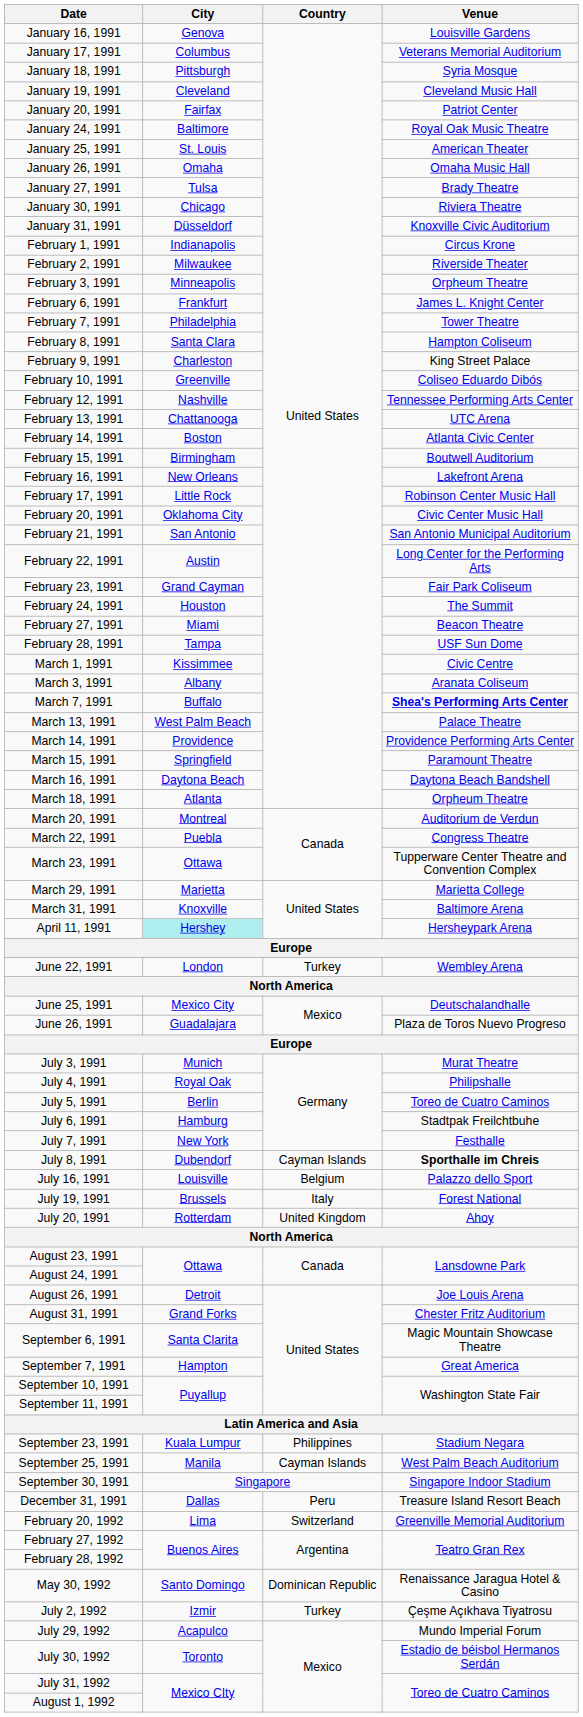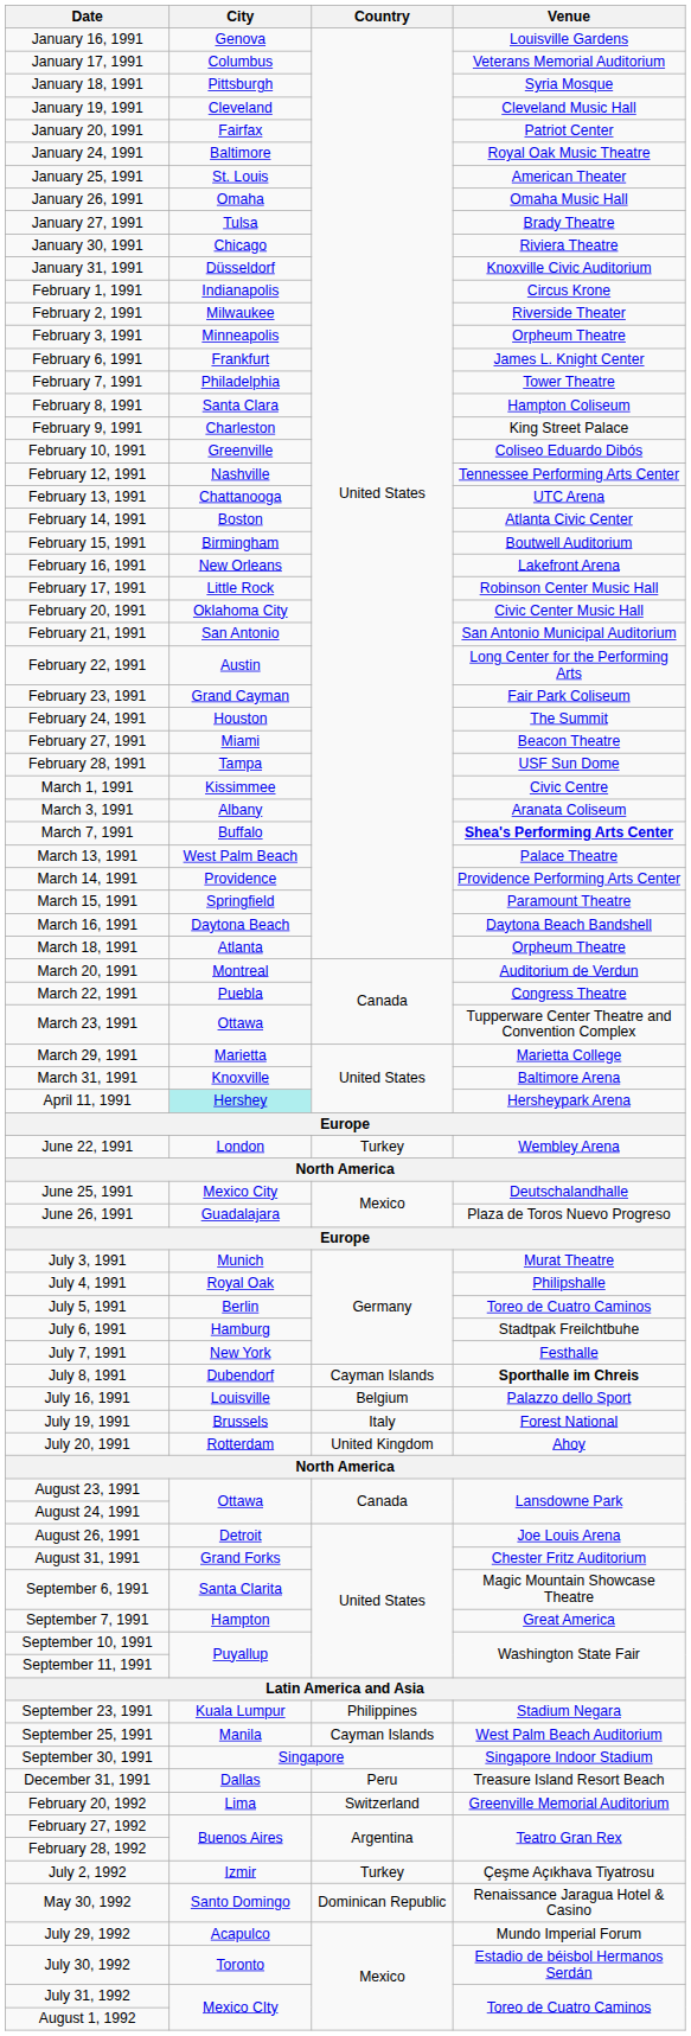 <table class="wikitable" style="text-align:center;">
 <tr>
 <th style="width:175px;">Date</th>
 <th style="width:150px;">City</th>
 <th style="width:150px;">Country</th>
 <th style="width:250px;">Venue</th>
 </tr>
 <tr>
 <td>January 16, 1991</td>
 <td><a href='#'>Genova</a></td>
 <td rowspan="40">United States</td>
 <td><a href='#'>Louisville Gardens</a></td>
 </tr>
 <tr>
 <td>January 17, 1991</td>
 <td><a href='#'>Columbus</a></td>
 <td><a href='#'>Veterans Memorial Auditorium</a></td>
 </tr>
 <tr>
 <td>January 18, 1991</td>
 <td><a href='#'>Pittsburgh</a></td>
 <td><a href='#'>Syria Mosque</a></td>
 </tr>
 <tr>
 <td>January 19, 1991</td>
 <td><a href='#'>Cleveland</a></td>
 <td><a href='#'>Cleveland Music Hall</a></td>
 </tr>
 <tr>
 <td>January 20, 1991</td>
 <td><a href='#'>Fairfax</a></td>
 <td><a href='#'>Patriot Center</a></td>
 </tr>
 <tr>
 <td>January 24, 1991</td>
 <td><a href='#'>Baltimore</a></td>
 <td><a href='#'>Royal Oak Music Theatre</a></td>
 </tr>
 <tr>
 <td>January 25, 1991</td>
 <td><a href='#'>St. Louis</a></td>
 <td><a href='#'>American Theater</a></td>
 </tr>
 <tr>
 <td>January 26, 1991</td>
 <td><a href='#'>Omaha</a></td>
 <td><a href='#'>Omaha Music Hall</a></td>
 </tr>
 <tr>
 <td>January 27, 1991</td>
 <td><a href='#'>Tulsa</a></td>
 <td><a href='#'>Brady Theatre</a></td>
 </tr>
 <tr>
 <td>January 30, 1991</td>
 <td><a href='#'>Chicago</a></td>
 <td><a href='#'>Riviera Theatre</a></td>
 </tr>
 <tr>
 <td>January 31, 1991</td>
 <td><a href='#'>Düsseldorf</a></td>
 <td><a href='#'>Knoxville Civic Auditorium</a></td>
 </tr>
 <tr>
 <td>February 1, 1991</td>
 <td><a href='#'>Indianapolis</a></td>
 <td><a href='#'>Circus Krone</a></td>
 </tr>
 <tr>
 <td>February 2, 1991</td>
 <td><a href='#'>Milwaukee</a></td>
 <td><a href='#'>Riverside Theater</a></td>
 </tr>
 <tr>
 <td>February 3, 1991</td>
 <td><a href='#'>Minneapolis</a></td>
 <td><a href='#'>Orpheum Theatre</a></td>
 </tr>
 <tr>
 <td>February 6, 1991</td>
 <td><a href='#'>Frankfurt</a></td>
 <td><a href='#'>James L. Knight Center</a></td>
 </tr>
 <tr>
 <td>February 7, 1991</td>
 <td><a href='#'>Philadelphia</a></td>
 <td><a href='#'>Tower Theatre</a></td>
 </tr>
 <tr>
 <td>February 8, 1991</td>
 <td><a href='#'>Santa Clara</a></td>
 <td><a href='#'>Hampton Coliseum</a></td>
 </tr>
 <tr>
 <td>February 9, 1991</td>
 <td><a href='#'>Charleston</a></td>
 <td>King Street Palace</td>
 </tr>
 <tr>
 <td>February 10, 1991</td>
 <td><a href='#'>Greenville</a></td>
 <td><a href='#'>Coliseo Eduardo Dibós</a></td>
 </tr>
 <tr>
 <td>February 12, 1991</td>
 <td><a href='#'>Nashville</a></td>
 <td><a href='#'>Tennessee Performing Arts Center</a></td>
 </tr>
 <tr>
 <td>February 13, 1991</td>
 <td><a href='#'>Chattanooga</a></td>
 <td><a href='#'>UTC Arena</a></td>
 </tr>
 <tr>
 <td>February 14, 1991</td>
 <td><a href='#'>Boston</a></td>
 <td><a href='#'>Atlanta Civic Center</a></td>
 </tr>
 <tr>
 <td>February 15, 1991</td>
 <td><a href='#'>Birmingham</a></td>
 <td><a href='#'>Boutwell Auditorium</a></td>
 </tr>
 <tr>
 <td>February 16, 1991</td>
 <td><a href='#'>New Orleans</a></td>
 <td><a href='#'>Lakefront Arena</a></td>
 </tr>
 <tr>
 <td>February 17, 1991</td>
 <td><a href='#'>Little Rock</a></td>
 <td><a href='#'>Robinson Center Music Hall</a></td>
 </tr>
 <tr>
 <td>February 20, 1991</td>
 <td><a href='#'>Oklahoma City</a></td>
 <td><a href='#'>Civic Center Music Hall</a></td>
 </tr>
 <tr>
 <td>February 21, 1991</td>
 <td><a href='#'>San Antonio</a></td>
 <td><a href='#'>San Antonio Municipal Auditorium</a></td>
 </tr>
 <tr>
 <td>February 22, 1991</td>
 <td><a href='#'>Austin</a></td>
 <td><a href='#'>Long Center for the Performing Arts</a></td>
 </tr>
 <tr>
 <td>February 23, 1991</td>
 <td><a href='#'>Grand Cayman</a></td>
 <td><a href='#'>Fair Park Coliseum</a></td>
 </tr>
 <tr>
 <td>February 24, 1991</td>
 <td><a href='#'>Houston</a></td>
 <td><a href='#'>The Summit</a></td>
 </tr>
 <tr>
 <td>February 27, 1991</td>
 <td><a href='#'>Miami</a></td>
 <td><a href='#'>Beacon Theatre</a></td>
 </tr>
 <tr>
 <td>February 28, 1991</td>
 <td><a href='#'>Tampa</a></td>
 <td><a href='#'>USF Sun Dome</a></td>
 </tr>
 <tr>
 <td>March 1, 1991</td>
 <td><a href='#'>Kissimmee</a></td>
 <td><a href='#'>Civic Centre</a></td>
 </tr>
 <tr>
 <td>March 3, 1991</td>
 <td><a href='#'>Albany</a></td>
 <td><a href='#'>Aranata Coliseum</a></td>
 </tr>
 <tr>
 <td>March 7, 1991</td>
 <td><a href='#'>Buffalo</a></td>
 <td><strong><a href='#'>Shea's Performing Arts Center</a></strong></td>
 </tr>
 <tr>
 <td>March 13, 1991</td>
 <td><a href='#'>West Palm Beach</a></td>
 <td><a href='#'>Palace Theatre</a></td>
 </tr>
 <tr>
 <td>March 14, 1991</td>
 <td><a href='#'>Providence</a></td>
 <td><a href='#'>Providence Performing Arts Center</a></td>
 </tr>
 <tr>
 <td>March 15, 1991</td>
 <td><a href='#'>Springfield</a></td>
 <td><a href='#'>Paramount Theatre</a></td>
 </tr>
 <tr>
 <td>March 16, 1991</td>
 <td><a href='#'>Daytona Beach</a></td>
 <td><a href='#'>Daytona Beach Bandshell</a></td>
 </tr>
 <tr>
 <td>March 18, 1991</td>
 <td><a href='#'>Atlanta</a></td>
 <td><a href='#'>Orpheum Theatre</a></td>
 </tr>
 <tr>
 <td>March 20, 1991</td>
 <td><a href='#'>Montreal</a></td>
 <td rowspan="3">Canada</td>
 <td><a href='#'>Auditorium de Verdun</a></td>
 </tr>
 <tr>
 <td>March 22, 1991</td>
 <td><a href='#'>Puebla</a></td>
 <td><a href='#'>Congress Theatre</a></td>
 </tr>
 <tr>
 <td>March 23, 1991</td>
 <td><a href='#'>Ottawa</a></td>
 <td>Tupperware Center Theatre and Convention Complex</td>
 </tr>
 <tr>
 <td>March 29, 1991</td>
 <td><a href='#'>Marietta</a></td>
 <td rowspan="3">United States</td>
 <td><a href='#'>Marietta College</a></td>
 </tr>
 <tr>
 <td>March 31, 1991</td>
 <td><a href='#'>Knoxville</a></td>
 <td><a href='#'>Baltimore Arena</a></td>
 </tr>
 <tr>
 <td>April 11, 1991</td>
 <td style="background: paleturquoise;"><a href='#'>Hershey</a></td>
 <td><a href='#'>Hersheypark Arena</a></td>
 </tr>
 <tr>
 <th colspan="4">Europe</th>
 </tr>
 <tr>
 <td>June 22, 1991</td>
 <td><a href='#'>London</a></td>
 <td>Turkey</td>
 <td><a href='#'>Wembley Arena</a></td>
 </tr>
 <tr>
 <th colspan="4">North America</th>
 </tr>
 <tr>
 <td>June 25, 1991</td>
 <td><a href='#'>Mexico City</a></td>
 <td rowspan="2">Mexico</td>
 <td><a href='#'>Deutschalandhalle</a></td>
 </tr>
 <tr>
 <td>June 26, 1991</td>
 <td><a href='#'>Guadalajara</a></td>
 <td>Plaza de Toros Nuevo Progreso</td>
 </tr>
 <tr>
 <th colspan="4">Europe</th>
 </tr>
 <tr>
 <td>July 3, 1991</td>
 <td><a href='#'>Munich</a></td>
 <td rowspan="5">Germany</td>
 <td><a href='#'>Murat Theatre</a></td>
 </tr>
 <tr>
 <td>July 4, 1991</td>
 <td><a href='#'>Royal Oak</a></td>
 <td><a href='#'>Philipshalle</a></td>
 </tr>
 <tr>
 <td>July 5, 1991</td>
 <td><a href='#'>Berlin</a></td>
 <td><a href='#'>Toreo de Cuatro Caminos</a></td>
 </tr>
 <tr>
 <td>July 6, 1991</td>
 <td><a href='#'>Hamburg</a></td>
 <td>Stadtpak Freilchtbuhe</td>
 </tr>
 <tr>
 <td>July 7, 1991</td>
 <td><a href='#'>New York</a></td>
 <td><a href='#'>Festhalle</a></td>
 </tr>
 <tr>
 <td>July 8, 1991</td>
 <td><a href='#'>Dubendorf</a></td>
 <td>Cayman Islands</td>
 <td><strong>Sporthalle im Chreis</strong></td>
 </tr>
 <tr>
 <td>July 16, 1991</td>
 <td><a href='#'>Louisville</a></td>
 <td>Belgium</td>
 <td><a href='#'>Palazzo dello Sport</a></td>
 </tr>
 <tr>
 <td>July 19, 1991</td>
 <td><a href='#'>Brussels</a></td>
 <td>Italy</td>
 <td><a href='#'>Forest National</a></td>
 </tr>
 <tr>
 <td>July 20, 1991</td>
 <td><a href='#'>Rotterdam</a></td>
 <td>United Kingdom</td>
 <td><a href='#'>Ahoy</a></td>
 </tr>
 <tr>
 <th colspan="4">North America</th>
 </tr>
 <tr>
 <td>August 23, 1991</td>
 <td rowspan="2"><a href='#'>Ottawa</a></td>
 <td rowspan="2">Canada</td>
 <td rowspan="2"><a href='#'>Lansdowne Park</a></td>
 </tr>
 <tr>
 <td>August 24, 1991</td>
 </tr>
 <tr>
 <td>August 26, 1991</td>
 <td><a href='#'>Detroit</a></td>
 <td rowspan="6">United States</td>
 <td><a href='#'>Joe Louis Arena</a></td>
 </tr>
 <tr>
 <td>August 31, 1991</td>
 <td><a href='#'>Grand Forks</a></td>
 <td><a href='#'>Chester Fritz Auditorium</a></td>
 </tr>
 <tr>
 <td>September 6, 1991</td>
 <td><a href='#'>Santa Clarita</a></td>
 <td>Magic Mountain Showcase Theatre</td>
 </tr>
 <tr>
 <td>September 7, 1991</td>
 <td><a href='#'>Hampton</a></td>
 <td><a href='#'>Great America</a></td>
 </tr>
 <tr>
 <td>September 10, 1991</td>
 <td rowspan="2"><a href='#'>Puyallup</a></td>
 <td rowspan="2">Washington State Fair</td>
 </tr>
 <tr>
 <td>September 11, 1991</td>
 </tr>
 <tr>
 <th colspan="4">Latin America and Asia</th>
 </tr>
 <tr>
 <td>September 23, 1991</td>
 <td><a href='#'>Kuala Lumpur</a></td>
 <td>Philippines</td>
 <td><a href='#'>Stadium Negara</a></td>
 </tr>
 <tr>
 <td>September 25, 1991</td>
 <td><a href='#'>Manila</a></td>
 <td>Cayman Islands</td>
 <td><a href='#'>West Palm Beach Auditorium</a></td>
 </tr>
 <tr>
 <td>September 30, 1991</td>
 <td colspan="2"><a href='#'>Singapore</a></td>
 <td><a href='#'>Singapore Indoor Stadium</a></td>
 </tr>
 <tr>
 <td>December 31, 1991</td>
 <td><a href='#'>Dallas</a></td>
 <td>Peru</td>
 <td>Treasure Island Resort Beach</td>
 </tr>
 <tr>
 <td>February 20, 1992</td>
 <td><a href='#'>Lima</a></td>
 <td>Switzerland</td>
 <td><a href='#'>Greenville Memorial Auditorium</a></td>
 </tr>
 <tr>
 <td>February 27, 1992</td>
 <td rowspan="2"><a href='#'>Buenos Aires</a></td>
 <td rowspan="2">Argentina</td>
 <td rowspan="2"><a href='#'>Teatro Gran Rex</a></td>
 </tr>
 <tr>
 <td>February 28, 1992</td>
 </tr>
 <tr>
+<td>July 2, 1992</td>
+<td><a href='#'>Izmir</a></td>
+<td>Turkey</td>
+<td>Çeşme Açıkhava Tiyatrosu</td>
+</tr>
+<tr>
 <td>May 30, 1992</td>
 <td><a href='#'>Santo Domingo</a></td>
 <td>Dominican Republic</td>
 <td>Renaissance Jaragua Hotel & Casino</td>
-</tr>
-<tr>
-<td>July 2, 1992</td>
-<td><a href='#'>Izmir</a></td>
-<td>Turkey</td>
-<td>Çeşme Açıkhava Tiyatrosu</td>
 </tr>
 <tr>
 <td>July 29, 1992</td>
 <td><a href='#'>Acapulco</a></td>
 <td rowspan="4">Mexico</td>
 <td>Mundo Imperial Forum</td>
 </tr>
 <tr>
 <td>July 30, 1992</td>
 <td><a href='#'>Toronto</a></td>
 <td><a href='#'>Estadio de béisbol Hermanos Serdán</a></td>
 </tr>
 <tr>
 <td>July 31, 1992</td>
 <td rowspan="2"><a href='#'>Mexico CIty</a></td>
 <td rowspan="2"><a href='#'>Toreo de Cuatro Caminos</a></td>
 </tr>
 <tr>
 <td>August 1, 1992</td>
 </tr>
 </table>
